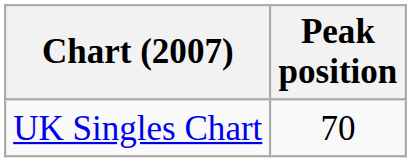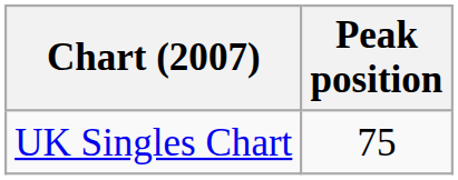 <table class="wikitable">
 <tr>
 <th>Chart (2007)</th>
 <th>Peak<br>position</th>
 </tr>
 <tr>
 <td><a href='#'>UK Singles Chart</a></td>
-<td style="text-align:center;">70</td>
+<td style="text-align:center;">75</td>
 </tr>
 </table>
